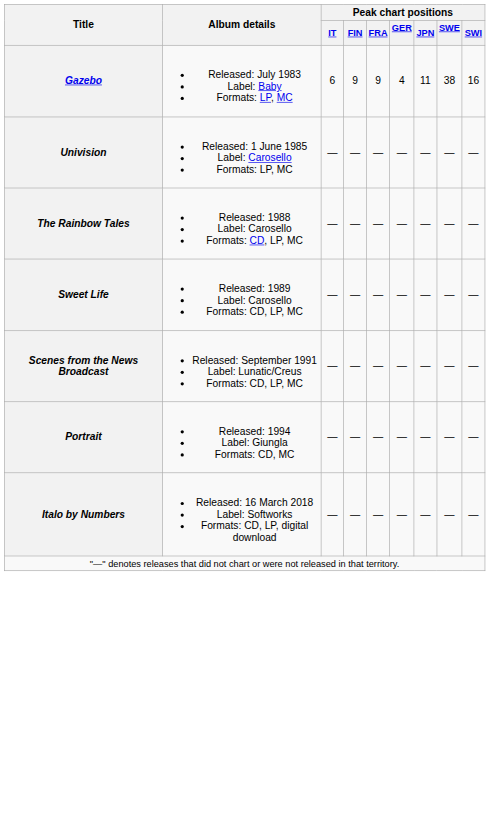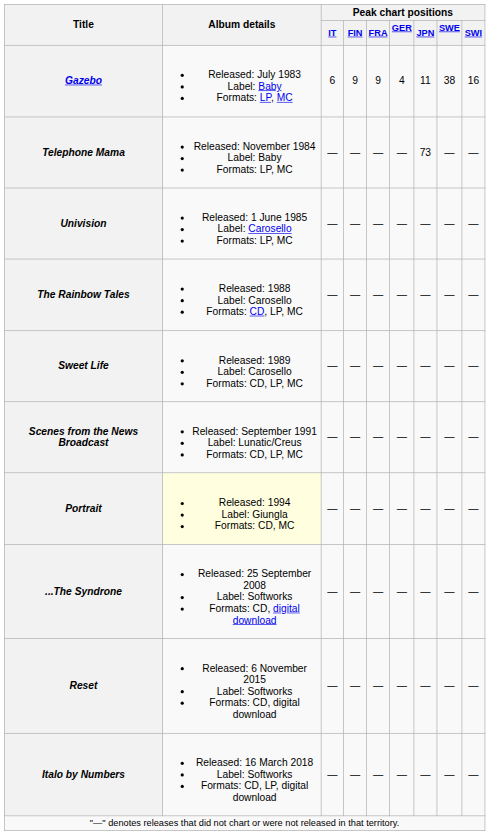 <table class="wikitable plainrowheaders" style="text-align:center;">
 <tr>
 <th rowspan="2" scope="col" style="width:15em;">Title</th>
 <th rowspan="2" scope="col" style="width:15em;">Album details</th>
 <th colspan="7">Peak chart positions</th>
 </tr>
 <tr>
 <th scope="col" style="width:2em;font-size:90%;"><a href='#'>IT</a><br></th>
 <th scope="col" style="width:2em;font-size:90%;"><a href='#'>FIN</a><br></th>
 <th scope="col" style="width:2em;font-size:90%;"><a href='#'>FRA</a><br></th>
 <th scope="col" style="width:2em;font-size:90%;"><a href='#'>GER</a><br><br></th>
 <th scope="col" style="width:2em;font-size:90%;"><a href='#'>JPN</a><br></th>
 <th scope="col" style="width:2em;font-size:90%;"><a href='#'>SWE</a><br><br></th>
 <th scope="col" style="width:2em;font-size:90%;"><a href='#'>SWI</a><br></th>
 </tr>
 <tr>
 <th scope="row"><em><a href='#'>Gazebo</a></em></th>
 <td><br><ul><li>Released: July 1983</li><li>Label: <a href='#'>Baby</a></li><li>Formats: <a href='#'>LP</a>, <a href='#'>MC</a></li></ul></td>
 <td>6</td>
 <td>9</td>
 <td>9</td>
 <td>4</td>
 <td>11</td>
 <td>38</td>
 <td>16</td>
+</tr>
+<tr>
+<th scope="row"><em>Telephone Mama</em></th>
+<td><br><ul><li>Released: November 1984</li><li>Label: Baby</li><li>Formats: LP, MC</li></ul></td>
+<td>—</td>
+<td>—</td>
+<td>—</td>
+<td>—</td>
+<td>73</td>
+<td>—</td>
+<td>—</td>
 </tr>
 <tr>
 <th scope="row"><em>Univision</em></th>
 <td><br><ul><li>Released: 1 June 1985</li><li>Label: <a href='#'>Carosello</a></li><li>Formats: LP, MC</li></ul></td>
 <td>—</td>
 <td>—</td>
 <td>—</td>
 <td>—</td>
 <td>—</td>
 <td>—</td>
 <td>—</td>
 </tr>
 <tr>
 <th scope="row"><em>The Rainbow Tales</em></th>
 <td><br><ul><li>Released: 1988</li><li>Label: Carosello</li><li>Formats: <a href='#'>CD</a>, LP, MC</li></ul></td>
 <td>—</td>
 <td>—</td>
 <td>—</td>
 <td>—</td>
 <td>—</td>
 <td>—</td>
 <td>—</td>
 </tr>
 <tr>
 <th scope="row"><em>Sweet Life</em></th>
 <td><br><ul><li>Released: 1989</li><li>Label: Carosello</li><li>Formats: CD, LP, MC</li></ul></td>
 <td>—</td>
 <td>—</td>
 <td>—</td>
 <td>—</td>
 <td>—</td>
 <td>—</td>
 <td>—</td>
 </tr>
 <tr>
 <th scope="row"><em>Scenes from the News Broadcast</em></th>
 <td><br><ul><li>Released: September 1991</li><li>Label: Lunatic/Creus</li><li>Formats: CD, LP, MC</li></ul></td>
 <td>—</td>
 <td>—</td>
 <td>—</td>
 <td>—</td>
 <td>—</td>
 <td>—</td>
 <td>—</td>
 </tr>
 <tr>
 <th scope="row"><em>Portrait</em></th>
-<td><br><ul><li>Released: 1994</li><li>Label: Giungla</li><li>Formats: CD, MC</li></ul></td>
+<td style="background: lightyellow;"><br><ul><li>Released: 1994</li><li>Label: Giungla</li><li>Formats: CD, MC</li></ul></td>
+<td>—</td>
+<td>—</td>
+<td>—</td>
+<td>—</td>
+<td>—</td>
+<td>—</td>
+<td>—</td>
+</tr>
+<tr>
+<th scope="row"><em>...The Syndrone</em></th>
+<td><br><ul><li>Released: 25 September 2008</li><li>Label: Softworks</li><li>Formats: CD, <a href='#'>digital download</a></li></ul></td>
+<td>—</td>
+<td>—</td>
+<td>—</td>
+<td>—</td>
+<td>—</td>
+<td>—</td>
+<td>—</td>
+</tr>
+<tr>
+<th scope="row"><em>Reset</em></th>
+<td><br><ul><li>Released: 6 November 2015</li><li>Label: Softworks</li><li>Formats: CD, digital download</li></ul></td>
 <td>—</td>
 <td>—</td>
 <td>—</td>
 <td>—</td>
 <td>—</td>
 <td>—</td>
 <td>—</td>
 </tr>
 <tr>
 <th scope="row"><em>Italo by Numbers</em></th>
 <td><br><ul><li>Released: 16 March 2018</li><li>Label: Softworks</li><li>Formats: CD, LP, digital download</li></ul></td>
 <td>—</td>
 <td>—</td>
 <td>—</td>
 <td>—</td>
 <td>—</td>
 <td>—</td>
 <td>—</td>
 </tr>
 <tr>
 <td colspan="9" style="font-size:90%">"—" denotes releases that did not chart or were not released in that territory.</td>
 </tr>
 </table>
